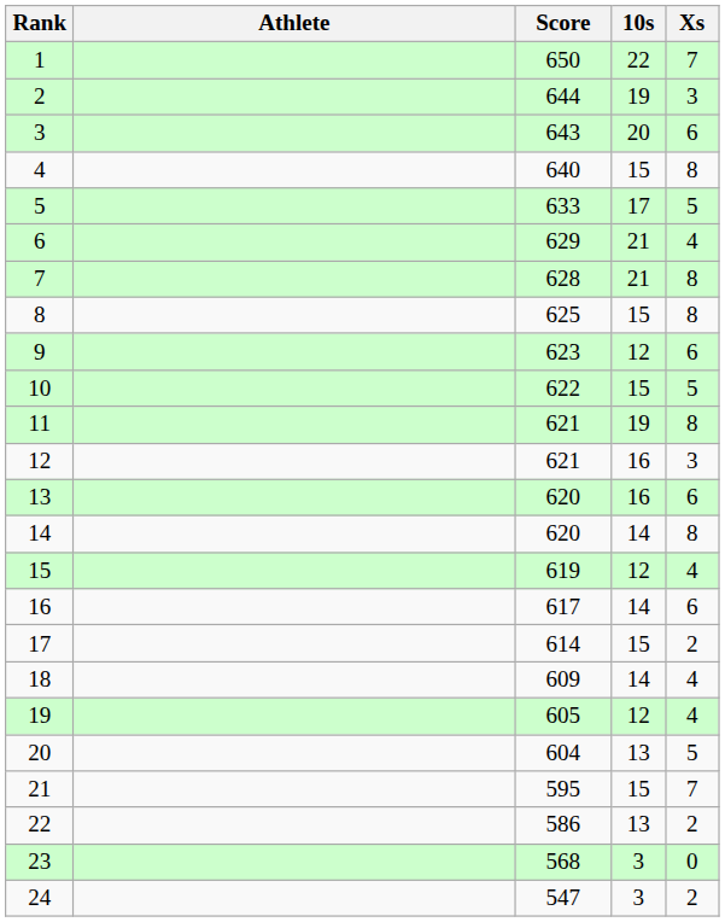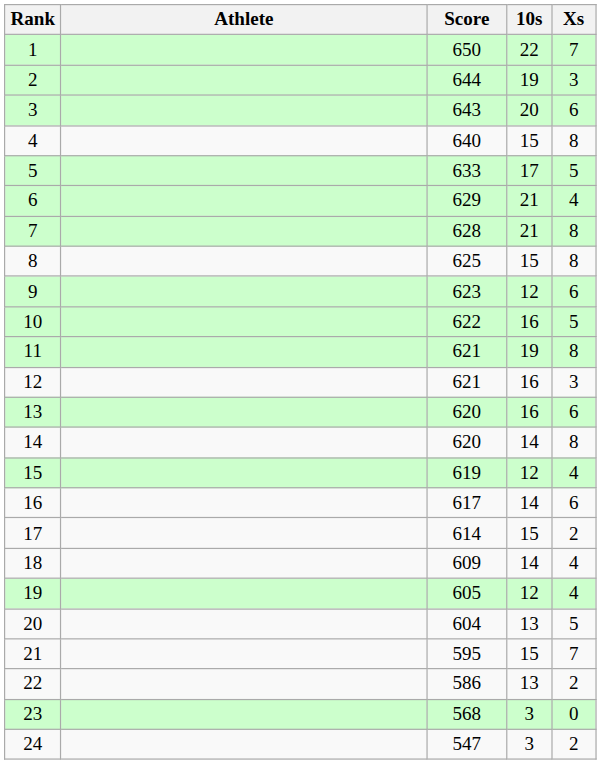 <table class=wikitable style="text-align:center">
 <tr>
 <th width=40>Rank</th>
 <th width=300>Athlete</th>
 <th width=60>Score</th>
 <th width=30>10s</th>
 <th width=30>Xs</th>
 </tr>
 <tr bgcolor=ccffcc>
 <td>1</td>
 <td align=left></td>
 <td>650</td>
 <td>22</td>
 <td>7</td>
 </tr>
 <tr bgcolor=ccffcc>
 <td>2</td>
 <td align=left></td>
 <td>644</td>
 <td>19</td>
 <td>3</td>
 </tr>
 <tr bgcolor=ccffcc>
 <td>3</td>
 <td align=left></td>
 <td>643</td>
 <td>20</td>
 <td>6</td>
 </tr>
 <tr>
 <td>4</td>
 <td align=left></td>
 <td>640</td>
 <td>15</td>
 <td>8</td>
 </tr>
 <tr bgcolor=ccffcc>
 <td>5</td>
 <td align=left></td>
 <td>633</td>
 <td>17</td>
 <td>5</td>
 </tr>
 <tr bgcolor=ccffcc>
 <td>6</td>
 <td align=left></td>
 <td>629</td>
 <td>21</td>
 <td>4</td>
 </tr>
 <tr bgcolor=ccffcc>
 <td>7</td>
 <td align=left></td>
 <td>628</td>
 <td>21</td>
 <td>8</td>
 </tr>
 <tr>
 <td>8</td>
 <td align=left></td>
 <td>625</td>
 <td>15</td>
 <td>8</td>
 </tr>
 <tr bgcolor=ccffcc>
 <td>9</td>
 <td align=left></td>
 <td>623</td>
 <td>12</td>
 <td>6</td>
 </tr>
 <tr bgcolor=ccffcc>
 <td>10</td>
 <td align=left></td>
 <td>622</td>
-<td>15</td>
+<td>16</td>
 <td>5</td>
 </tr>
 <tr bgcolor=ccffcc>
 <td>11</td>
 <td align=left></td>
 <td>621</td>
 <td>19</td>
 <td>8</td>
 </tr>
 <tr>
 <td>12</td>
 <td align=left></td>
 <td>621</td>
 <td>16</td>
 <td>3</td>
 </tr>
 <tr bgcolor=ccffcc>
 <td>13</td>
 <td align=left></td>
 <td>620</td>
 <td>16</td>
 <td>6</td>
 </tr>
 <tr>
 <td>14</td>
 <td align=left></td>
 <td>620</td>
 <td>14</td>
 <td>8</td>
 </tr>
 <tr bgcolor=ccffcc>
 <td>15</td>
 <td align=left></td>
 <td>619</td>
 <td>12</td>
 <td>4</td>
 </tr>
 <tr>
 <td>16</td>
 <td align=left></td>
 <td>617</td>
 <td>14</td>
 <td>6</td>
 </tr>
 <tr>
 <td>17</td>
 <td align=left></td>
 <td>614</td>
 <td>15</td>
 <td>2</td>
 </tr>
 <tr>
 <td>18</td>
 <td align=left></td>
 <td>609</td>
 <td>14</td>
 <td>4</td>
 </tr>
 <tr bgcolor=ccffcc>
 <td>19</td>
 <td align=left></td>
 <td>605</td>
 <td>12</td>
 <td>4</td>
 </tr>
 <tr>
 <td>20</td>
 <td align=left></td>
 <td>604</td>
 <td>13</td>
 <td>5</td>
 </tr>
 <tr>
 <td>21</td>
 <td align=left></td>
 <td>595</td>
 <td>15</td>
 <td>7</td>
 </tr>
 <tr>
 <td>22</td>
 <td align=left></td>
 <td>586</td>
 <td>13</td>
 <td>2</td>
 </tr>
 <tr bgcolor=ccffcc>
 <td>23</td>
 <td align=left></td>
 <td>568</td>
 <td>3</td>
 <td>0</td>
 </tr>
 <tr>
 <td>24</td>
 <td align=left></td>
 <td>547</td>
 <td>3</td>
 <td>2</td>
 </tr>
 </table>
